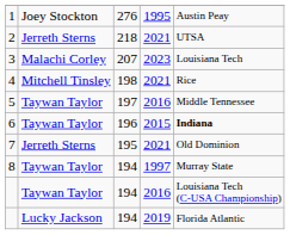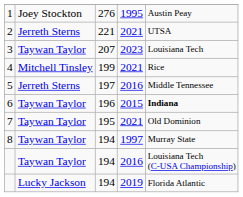 <table class="wikitable">
 <tr>
 </tr>
 <tr>
 <td>1</td>
 <td>Joey Stockton</td>
 <td>276</td>
 <td><a href='#'>1995</a></td>
 <td style="font-size:80%;">Austin Peay</td>
 </tr>
 <tr>
 <td>2</td>
 <td><a href='#'>Jerreth Sterns</a></td>
-<td>218</td>
+<td>221</td>
 <td><a href='#'>2021</a></td>
 <td style="font-size:80%;">UTSA</td>
 </tr>
 <tr>
 <td>3</td>
-<td><a href='#'>Malachi Corley</a></td>
+<td><a href='#'>Taywan Taylor</a></td>
 <td>207</td>
 <td><a href='#'>2023</a></td>
 <td style="font-size:80%;">Louisiana Tech</td>
 </tr>
 <tr>
 <td>4</td>
 <td><a href='#'>Mitchell Tinsley</a></td>
-<td>198</td>
+<td>199</td>
 <td><a href='#'>2021</a></td>
 <td style="font-size:80%;">Rice</td>
 </tr>
 <tr>
 <td>5</td>
-<td><a href='#'>Taywan Taylor</a></td>
+<td><a href='#'>Jerreth Sterns</a></td>
 <td>197</td>
 <td><a href='#'>2016</a></td>
 <td style="font-size:80%;">Middle Tennessee</td>
 </tr>
 <tr>
 <td>6</td>
 <td><a href='#'>Taywan Taylor</a></td>
 <td>196</td>
 <td><a href='#'>2015</a></td>
 <td style="font-size:80%;"><strong>Indiana</strong></td>
 </tr>
 <tr>
 <td>7</td>
-<td><a href='#'>Jerreth Sterns</a></td>
+<td><a href='#'>Taywan Taylor</a></td>
 <td>195</td>
 <td><a href='#'>2021</a></td>
 <td style="font-size:80%;">Old Dominion</td>
 </tr>
 <tr>
 <td>8</td>
 <td><a href='#'>Taywan Taylor</a></td>
 <td>194</td>
 <td><a href='#'>1997</a></td>
 <td style="font-size:80%;">Murray State</td>
 </tr>
 <tr>
 <td></td>
 <td><a href='#'>Taywan Taylor</a></td>
 <td>194</td>
 <td><a href='#'>2016</a></td>
 <td style="font-size:80%;">Louisiana Tech<br>(<a href='#'>C-USA Championship</a>)</td>
 </tr>
 <tr>
 <td></td>
 <td><a href='#'>Lucky Jackson</a></td>
 <td>194</td>
 <td><a href='#'>2019</a></td>
 <td style="font-size:80%;">Florida Atlantic</td>
 </tr>
 </table>
